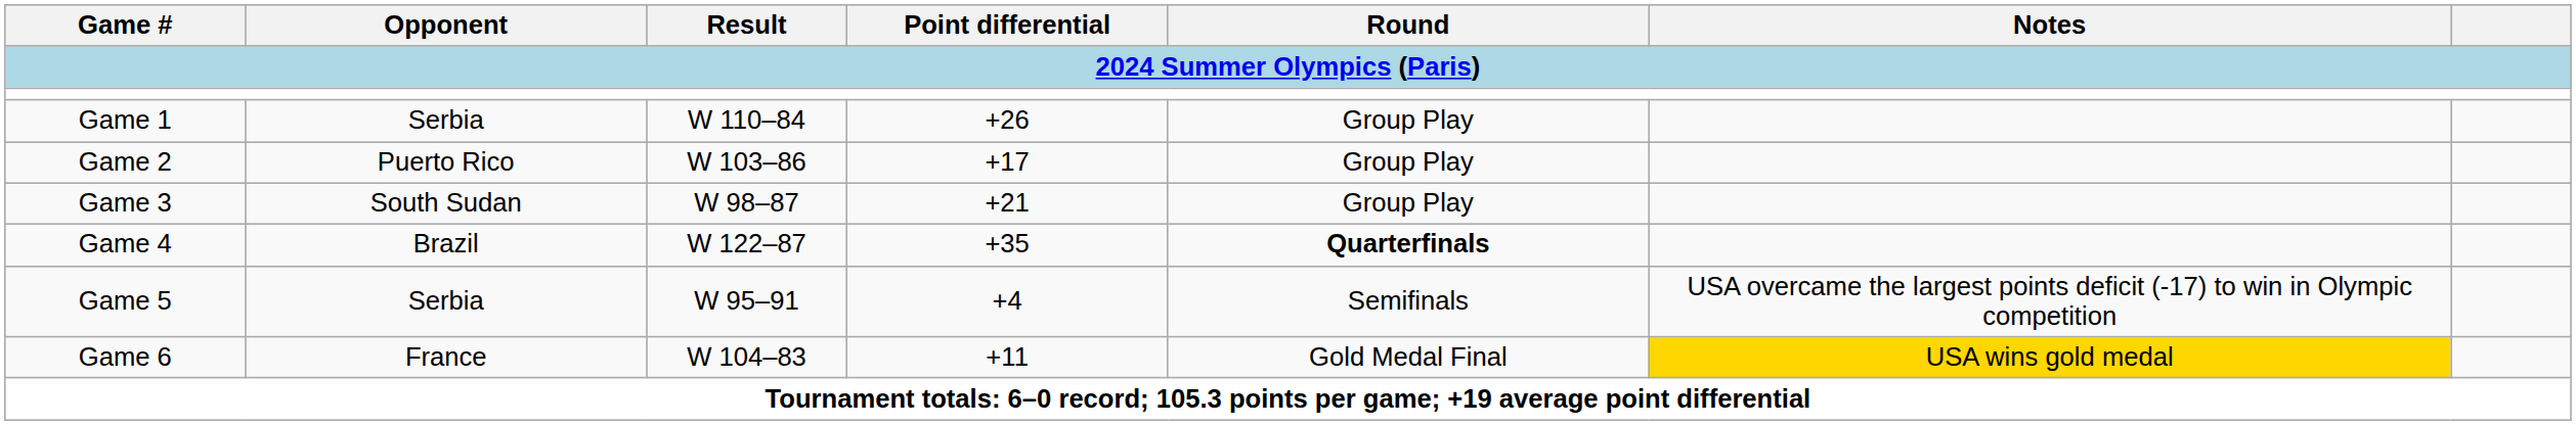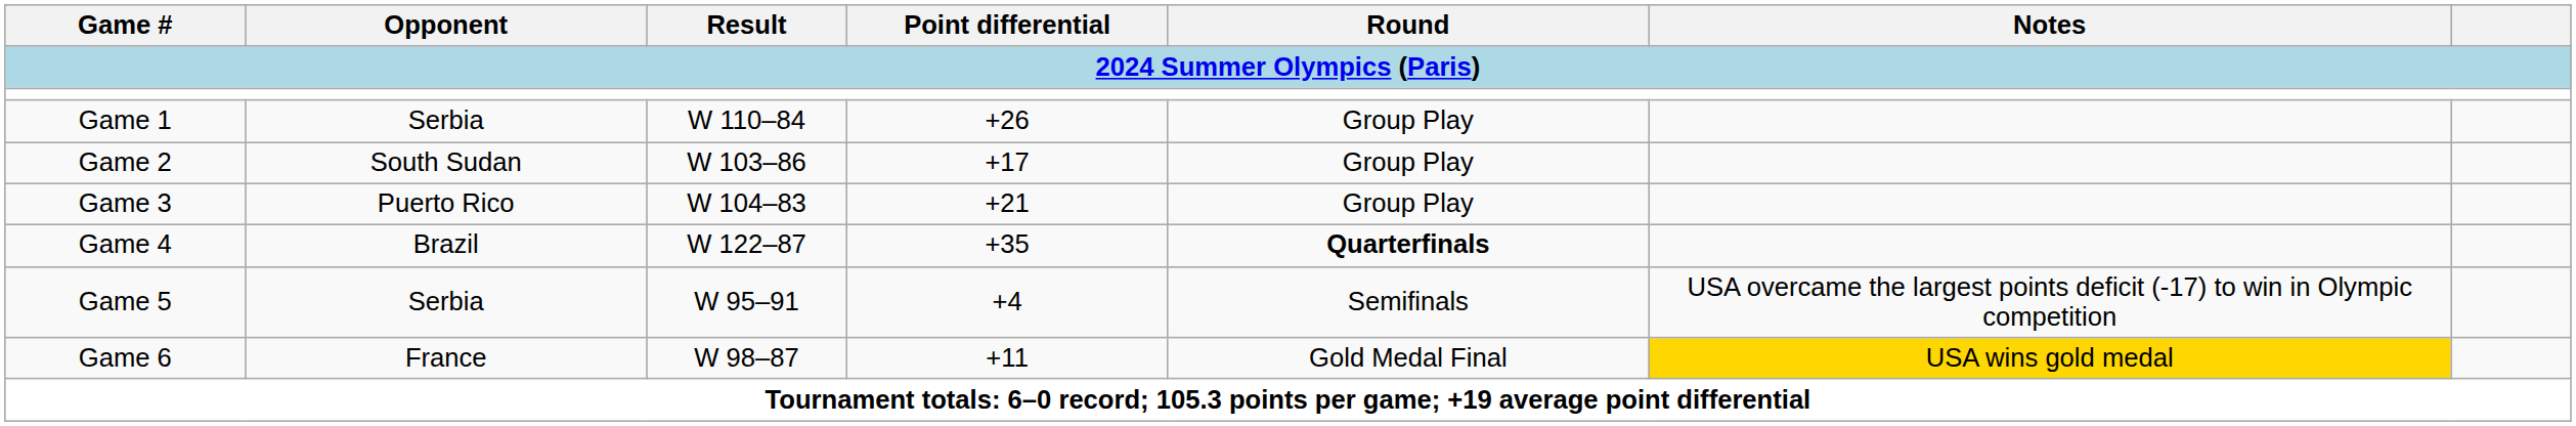 <table class="wikitable">
 <tr>
 <th width=6%>Game #</th>
 <th width=10%>Opponent</th>
 <th width=05%>Result</th>
 <th width=8%>Point differential</th>
 <th width=12%>Round</th>
 <th width=20%>Notes</th>
 <th width=3%></th>
 </tr>
 <tr>
 <td colspan="7"  style="text-align:center; background:lightblue;"><span><strong><a href='#'>2024 Summer Olympics</a> (<a href='#'>Paris</a>)</strong></span></td>
 </tr>
 <tr>
 <td colspan="7"  style="text-align:center; background:white;"></td>
 </tr>
 <tr>
 <td align=center>Game 1</td>
 <td align=center>Serbia</td>
 <td align=center>W 110–84</td>
 <td align=center>+26</td>
 <td align=center>Group Play</td>
 <td align=center></td>
 <td align=center></td>
 </tr>
 <tr>
 <td align=center>Game 2</td>
-<td align=center>Puerto Rico</td>
+<td align=center>South Sudan</td>
 <td align=center>W 103–86</td>
 <td align=center>+17</td>
 <td align=center>Group Play</td>
 <td align=center></td>
 <td align=center></td>
 </tr>
 <tr>
 <td align=center>Game 3</td>
-<td align=center>South Sudan</td>
-<td align=center>W 98–87</td>
+<td align=center>Puerto Rico</td>
+<td align=center>W 104–83</td>
 <td align=center>+21</td>
 <td align=center>Group Play</td>
 <td align=center></td>
 <td align=center></td>
 </tr>
 <tr>
 <td align=center>Game 4</td>
 <td align=center>Brazil</td>
 <td align=center>W 122–87</td>
 <td align=center>+35</td>
 <td align=center><strong>Quarterfinals</strong></td>
 <td align=center></td>
 <td align=center></td>
 </tr>
 <tr>
 <td align=center>Game 5</td>
 <td align=center>Serbia</td>
 <td align=center>W 95–91</td>
 <td align=center>+4</td>
 <td align=center>Semifinals</td>
 <td align=center>USA overcame the largest points deficit (-17) to win in Olympic competition</td>
 <td align=center></td>
 </tr>
 <tr>
 <td align=center>Game 6</td>
 <td align=center>France</td>
-<td align=center>W 104–83</td>
+<td align=center>W 98–87</td>
 <td align=center>+11</td>
 <td align=center>Gold Medal Final</td>
 <td style="text-align:center; background:gold;">USA wins gold medal </td>
 <td align=center></td>
 </tr>
 <tr>
 <td colspan="7"  style="text-align:center; background:white;"><span><strong>Tournament totals: 6–0 record; 105.3 points per game; +19 average point differential</strong></span></td>
 </tr>
 </table>
